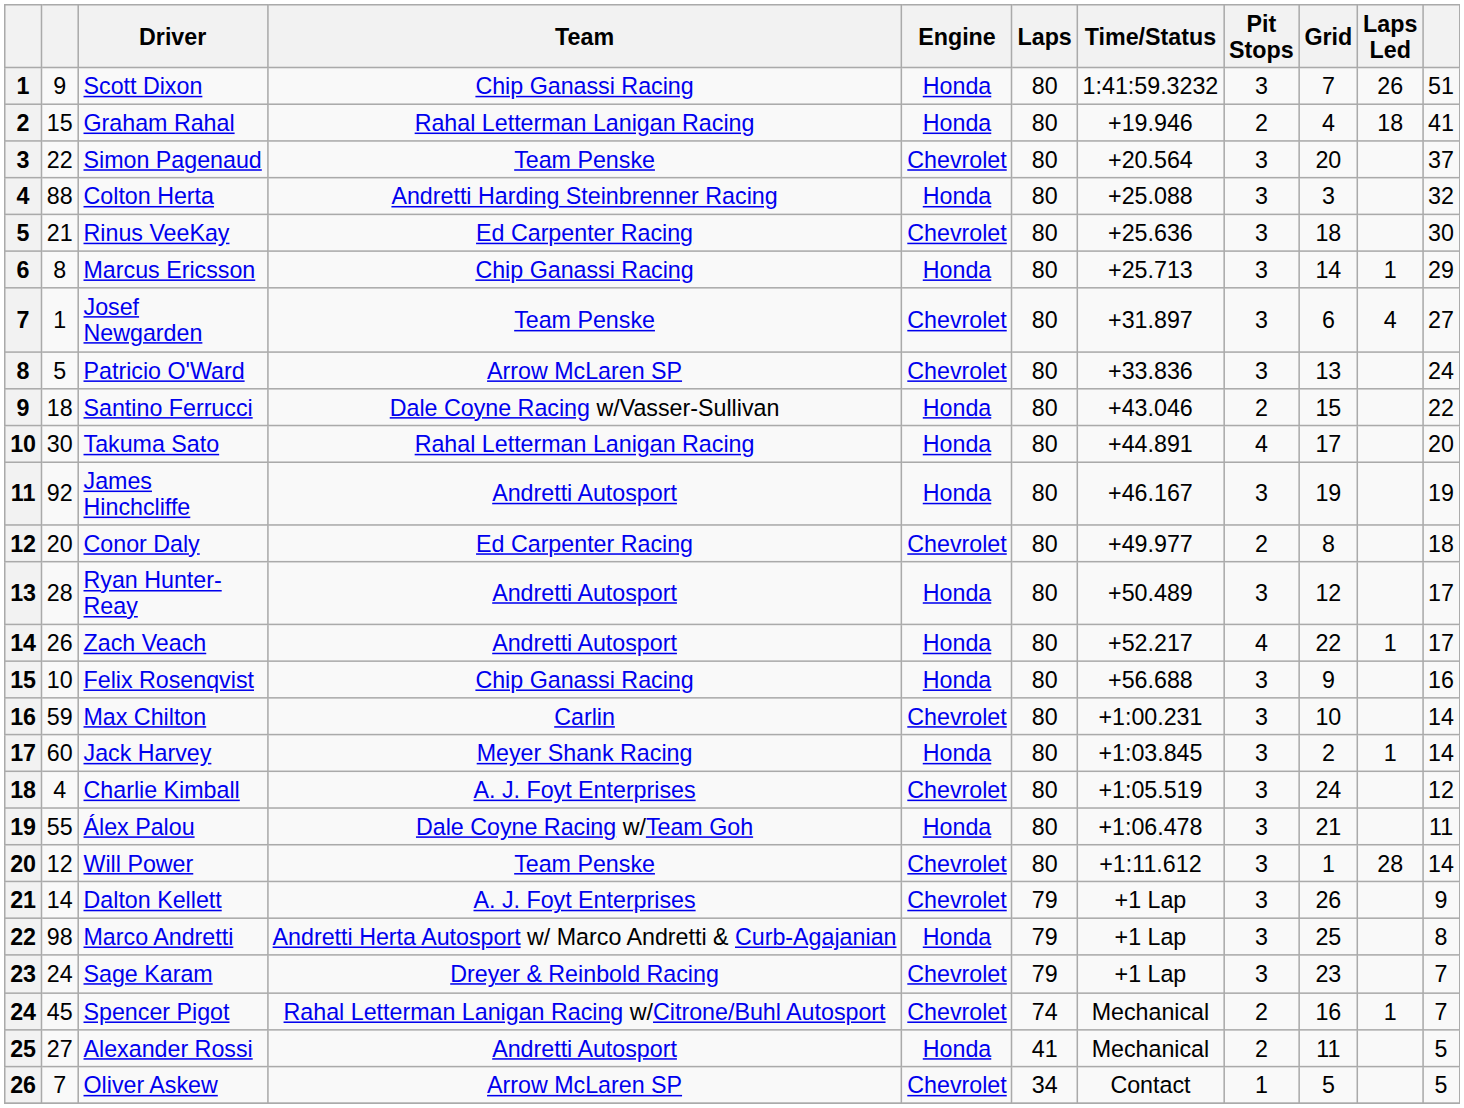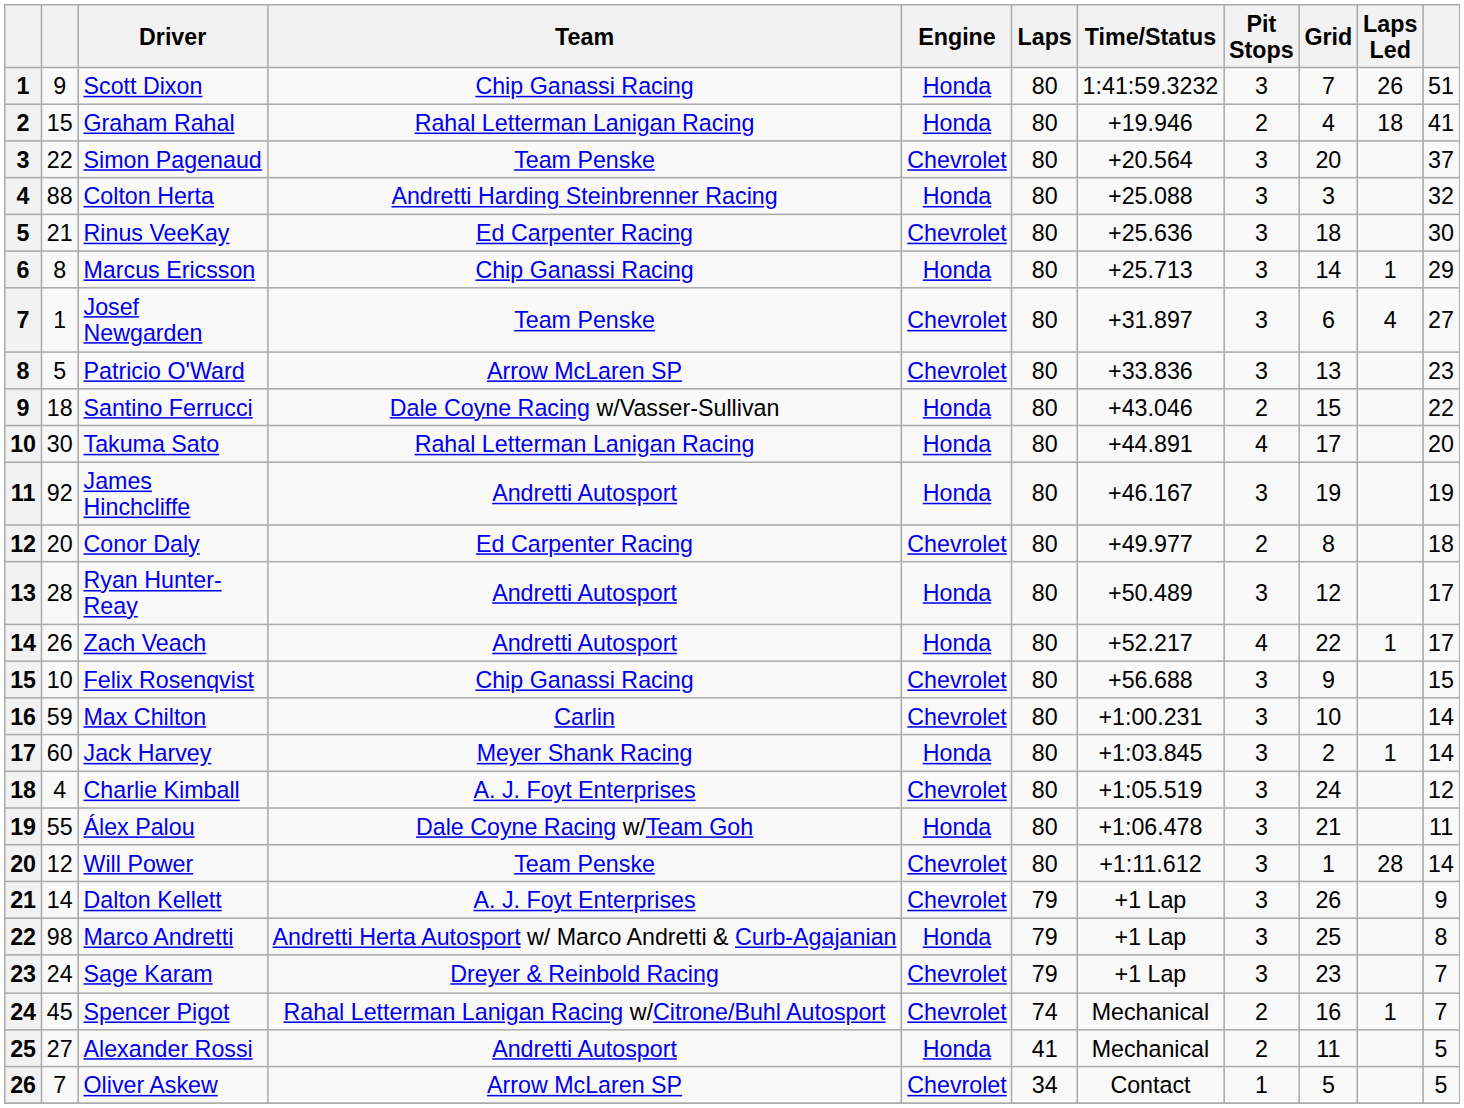 <table class="wikitable" style="text-align:center; font-size: 95%;">
 <tr>
 <th></th>
 <th></th>
 <th>Driver</th>
 <th>Team</th>
 <th>Engine</th>
 <th>Laps</th>
 <th>Time/Status</th>
 <th>Pit<br>Stops</th>
 <th>Grid</th>
 <th>Laps<br>Led</th>
 <th></th>
 </tr>
 <tr>
 <th>1</th>
 <td>9</td>
 <td align="left"> <a href='#'>Scott Dixon</a></td>
 <td><a href='#'>Chip Ganassi Racing</a></td>
 <td><a href='#'>Honda</a></td>
 <td>80</td>
 <td>1:41:59.3232</td>
 <td>3</td>
 <td>7</td>
 <td>26</td>
 <td>51</td>
 </tr>
 <tr>
 <th>2</th>
 <td>15</td>
 <td align="left"> <a href='#'>Graham Rahal</a></td>
 <td><a href='#'>Rahal Letterman Lanigan Racing</a></td>
 <td><a href='#'>Honda</a></td>
 <td>80</td>
 <td>+19.946</td>
 <td>2</td>
 <td>4</td>
 <td>18</td>
 <td>41</td>
 </tr>
 <tr>
 <th>3</th>
 <td>22</td>
 <td align="left" nowrap> <a href='#'>Simon Pagenaud</a> <strong></strong></td>
 <td><a href='#'>Team Penske</a></td>
 <td><a href='#'>Chevrolet</a></td>
 <td>80</td>
 <td>+20.564</td>
 <td>3</td>
 <td>20</td>
 <td></td>
 <td>37</td>
 </tr>
 <tr>
 <th>4</th>
 <td>88</td>
 <td align="left"> <a href='#'>Colton Herta</a></td>
 <td><a href='#'>Andretti Harding Steinbrenner Racing</a></td>
 <td><a href='#'>Honda</a></td>
 <td>80</td>
 <td>+25.088</td>
 <td>3</td>
 <td>3</td>
 <td></td>
 <td>32</td>
 </tr>
 <tr>
 <th>5</th>
 <td>21</td>
 <td align="left"> <a href='#'>Rinus VeeKay</a> <strong></strong></td>
 <td><a href='#'>Ed Carpenter Racing</a></td>
 <td><a href='#'>Chevrolet</a></td>
 <td>80</td>
 <td>+25.636</td>
 <td>3</td>
 <td>18</td>
 <td></td>
 <td>30</td>
 </tr>
 <tr>
 <th>6</th>
 <td>8</td>
 <td align="left"> <a href='#'>Marcus Ericsson</a></td>
 <td><a href='#'>Chip Ganassi Racing</a></td>
 <td><a href='#'>Honda</a></td>
 <td>80</td>
 <td>+25.713</td>
 <td>3</td>
 <td>14</td>
 <td>1</td>
 <td>29</td>
 </tr>
 <tr>
 <th>7</th>
 <td>1</td>
 <td align="left"> <a href='#'>Josef Newgarden</a></td>
 <td><a href='#'>Team Penske</a></td>
 <td><a href='#'>Chevrolet</a></td>
 <td>80</td>
 <td>+31.897</td>
 <td>3</td>
 <td>6</td>
 <td>4</td>
 <td>27</td>
 </tr>
 <tr>
 <th>8</th>
 <td>5</td>
 <td align="left"> <a href='#'>Patricio O'Ward</a></td>
 <td><a href='#'>Arrow McLaren SP</a></td>
 <td><a href='#'>Chevrolet</a></td>
 <td>80</td>
 <td>+33.836</td>
 <td>3</td>
 <td>13</td>
 <td></td>
-<td>24</td>
+<td>23</td>
 </tr>
 <tr>
 <th>9</th>
 <td>18</td>
 <td align="left"> <a href='#'>Santino Ferrucci</a></td>
 <td><a href='#'>Dale Coyne Racing</a> w/Vasser-Sullivan</td>
 <td><a href='#'>Honda</a></td>
 <td>80</td>
 <td>+43.046</td>
 <td>2</td>
 <td>15</td>
 <td></td>
 <td>22</td>
 </tr>
 <tr>
 <th>10</th>
 <td>30</td>
 <td align="left"> <a href='#'>Takuma Sato</a></td>
 <td><a href='#'>Rahal Letterman Lanigan Racing</a></td>
 <td><a href='#'>Honda</a></td>
 <td>80</td>
 <td>+44.891</td>
 <td>4</td>
 <td>17</td>
 <td></td>
 <td>20</td>
 </tr>
 <tr>
 <th>11</th>
 <td>92</td>
 <td align="left"> <a href='#'>James Hinchcliffe</a></td>
 <td><a href='#'>Andretti Autosport</a></td>
 <td><a href='#'>Honda</a></td>
 <td>80</td>
 <td>+46.167</td>
 <td>3</td>
 <td>19</td>
 <td></td>
 <td>19</td>
 </tr>
 <tr>
 <th>12</th>
 <td>20</td>
 <td align="left"> <a href='#'>Conor Daly</a></td>
 <td><a href='#'>Ed Carpenter Racing</a></td>
 <td><a href='#'>Chevrolet</a></td>
 <td>80</td>
 <td>+49.977</td>
 <td>2</td>
 <td>8</td>
 <td></td>
 <td>18</td>
 </tr>
 <tr>
 <th>13</th>
 <td>28</td>
 <td align="left"> <a href='#'>Ryan Hunter-Reay</a></td>
 <td><a href='#'>Andretti Autosport</a></td>
 <td><a href='#'>Honda</a></td>
 <td>80</td>
 <td>+50.489</td>
 <td>3</td>
 <td>12</td>
 <td></td>
 <td>17</td>
 </tr>
 <tr>
 <th>14</th>
 <td>26</td>
 <td align="left"> <a href='#'>Zach Veach</a></td>
 <td><a href='#'>Andretti Autosport</a></td>
 <td><a href='#'>Honda</a></td>
 <td>80</td>
 <td>+52.217</td>
 <td>4</td>
 <td>22</td>
 <td>1</td>
 <td>17</td>
 </tr>
 <tr>
 <th>15</th>
 <td>10</td>
 <td align="left"> <a href='#'>Felix Rosenqvist</a></td>
 <td><a href='#'>Chip Ganassi Racing</a></td>
-<td><a href='#'>Honda</a></td>
+<td><a href='#'>Chevrolet</a></td>
 <td>80</td>
 <td>+56.688</td>
 <td>3</td>
 <td>9</td>
 <td></td>
-<td>16</td>
+<td>15</td>
 </tr>
 <tr>
 <th>16</th>
 <td>59</td>
 <td align="left"> <a href='#'>Max Chilton</a></td>
 <td><a href='#'>Carlin</a></td>
 <td><a href='#'>Chevrolet</a></td>
 <td>80</td>
 <td>+1:00.231</td>
 <td>3</td>
 <td>10</td>
 <td></td>
 <td>14</td>
 </tr>
 <tr>
 <th>17</th>
 <td>60</td>
 <td align="left"> <a href='#'>Jack Harvey</a></td>
 <td><a href='#'>Meyer Shank Racing</a></td>
 <td><a href='#'>Honda</a></td>
 <td>80</td>
 <td>+1:03.845</td>
 <td>3</td>
 <td>2</td>
 <td>1</td>
 <td>14</td>
 </tr>
 <tr>
 <th>18</th>
 <td>4</td>
 <td align="left"> <a href='#'>Charlie Kimball</a></td>
 <td><a href='#'>A. J. Foyt Enterprises</a></td>
 <td><a href='#'>Chevrolet</a></td>
 <td>80</td>
 <td>+1:05.519</td>
 <td>3</td>
 <td>24</td>
 <td></td>
 <td>12</td>
 </tr>
 <tr>
 <th>19</th>
 <td>55</td>
 <td align="left"> <a href='#'>Álex Palou</a> <strong></strong></td>
 <td><a href='#'>Dale Coyne Racing</a> w/<a href='#'>Team Goh</a></td>
 <td><a href='#'>Honda</a></td>
 <td>80</td>
 <td>+1:06.478</td>
 <td>3</td>
 <td>21</td>
 <td></td>
 <td>11</td>
 </tr>
 <tr>
 <th>20</th>
 <td>12</td>
 <td align="left"> <a href='#'>Will Power</a> <strong></strong></td>
 <td><a href='#'>Team Penske</a></td>
 <td><a href='#'>Chevrolet</a></td>
 <td>80</td>
 <td>+1:11.612</td>
 <td>3</td>
 <td>1</td>
 <td>28</td>
 <td>14</td>
 </tr>
 <tr>
 <th>21</th>
 <td>14</td>
 <td align="left"> <a href='#'>Dalton Kellett</a> <strong></strong></td>
 <td><a href='#'>A. J. Foyt Enterprises</a></td>
 <td><a href='#'>Chevrolet</a></td>
 <td>79</td>
 <td>+1 Lap</td>
 <td>3</td>
 <td>26</td>
 <td></td>
 <td>9</td>
 </tr>
 <tr>
 <th>22</th>
 <td>98</td>
 <td align="left"> <a href='#'>Marco Andretti</a></td>
 <td nowrap><a href='#'>Andretti Herta Autosport</a> w/ Marco Andretti & <a href='#'>Curb-Agajanian</a></td>
 <td><a href='#'>Honda</a></td>
 <td>79</td>
 <td>+1 Lap</td>
 <td>3</td>
 <td>25</td>
 <td></td>
 <td>8</td>
 </tr>
 <tr>
 <th>23</th>
 <td>24</td>
 <td align="left"> <a href='#'>Sage Karam</a></td>
 <td><a href='#'>Dreyer & Reinbold Racing</a></td>
 <td><a href='#'>Chevrolet</a></td>
 <td>79</td>
 <td>+1 Lap</td>
 <td>3</td>
 <td>23</td>
 <td></td>
 <td>7</td>
 </tr>
 <tr>
 <th>24</th>
 <td>45</td>
 <td align="left"> <a href='#'>Spencer Pigot</a></td>
 <td><a href='#'>Rahal Letterman Lanigan Racing</a> w/<a href='#'>Citrone/Buhl Autosport</a></td>
 <td><a href='#'>Chevrolet</a></td>
 <td>74</td>
 <td>Mechanical</td>
 <td>2</td>
 <td>16</td>
 <td>1</td>
 <td>7</td>
 </tr>
 <tr>
 <th>25</th>
 <td>27</td>
 <td align="left"> <a href='#'>Alexander Rossi</a></td>
 <td><a href='#'>Andretti Autosport</a></td>
 <td><a href='#'>Honda</a></td>
 <td>41</td>
 <td>Mechanical</td>
 <td>2</td>
 <td>11</td>
 <td></td>
 <td>5</td>
 </tr>
 <tr>
 <th>26</th>
 <td>7</td>
 <td align="left"> <a href='#'>Oliver Askew</a> <strong></strong></td>
 <td><a href='#'>Arrow McLaren SP</a></td>
 <td><a href='#'>Chevrolet</a></td>
 <td>34</td>
 <td>Contact</td>
 <td>1</td>
 <td>5</td>
 <td></td>
 <td>5</td>
 </tr>
 <tr>
 </tr>
 </table>
